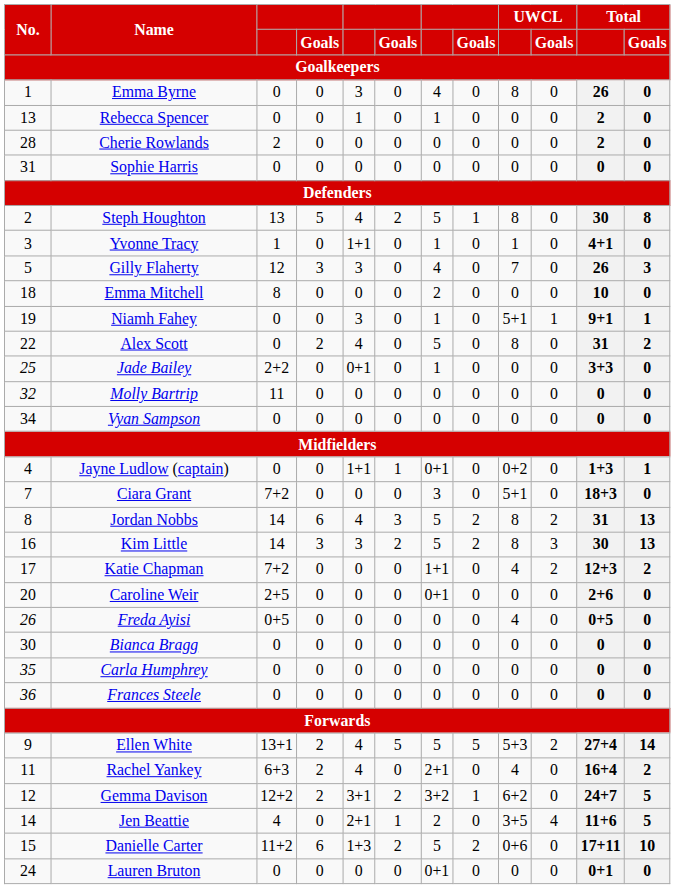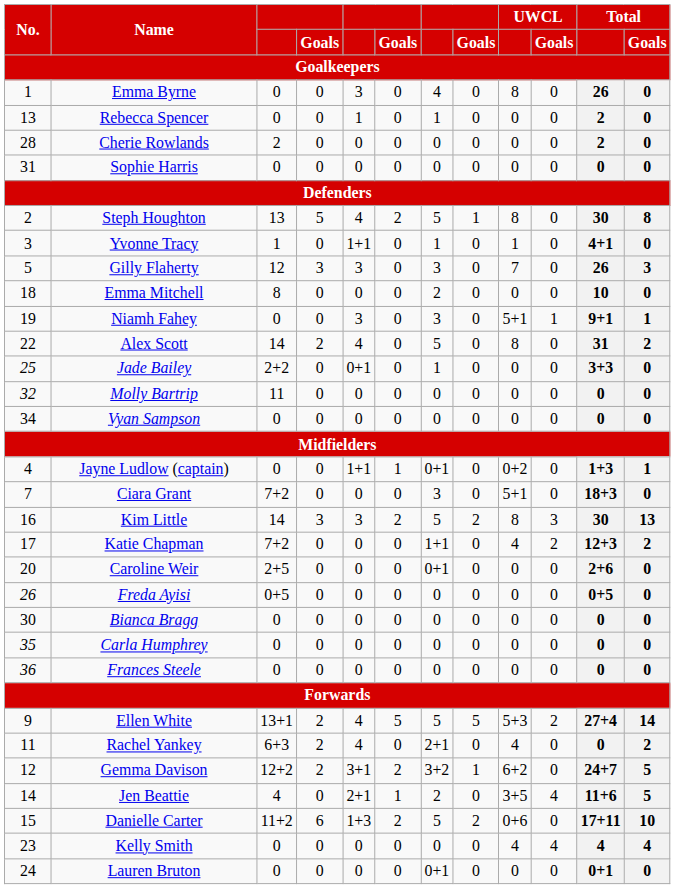 <table class="wikitable" style="text-align:center; font-size:100%; ">
 <tr>
 <th rowspan="2" style="background:#d50000; color:white; text-align:center; width:40px">No.</th>
 <th rowspan="2" style="background:#d50000; color:white; text-align:center;width:200px">Name</th>
 <th colspan="2" style="background:#d50000; color:white; text-align:center;"><a href='#'></a></th>
 <th colspan="2" style="background:#d50000; color:white; text-align:center;"><a href='#'></a></th>
 <th colspan="2" style="background:#d50000; color:white; text-align:center;"></th>
 <th colspan="2" style="background:#d50000; color:white; text-align:center;">UWCL</th>
 <th colspan="2" style="background:#d50000; color:white; text-align:center;">Total</th>
 </tr>
 <tr>
 <th style="background:#d50000; color:white; text-align:center;width=50px"></th>
 <th style="background:#d50000; color:white; text-align:center;width=50px">Goals</th>
 <th style="background:#d50000; color:white; text-align:center;width=50px"></th>
 <th style="background:#d50000; color:white; text-align:center;width=50px">Goals</th>
 <th style="background:#d50000; color:white; text-align:center;width=50px"></th>
 <th style="background:#d50000; color:white; text-align:center;width=50px">Goals</th>
 <th style="background:#d50000; color:white; text-align:center;width=50px"></th>
 <th style="background:#d50000; color:white; text-align:center;width=50px">Goals</th>
 <th style="background:#d50000; color:white; text-align:center;width=50px"></th>
 <th style="background:#d50000; color:white; text-align:center;width=50px">Goals</th>
 </tr>
 <tr>
 <th colspan="12" style="background:#d50000; color:white; text-align:center">Goalkeepers</th>
 </tr>
 <tr>
 <td>1</td>
 <td> <a href='#'>Emma Byrne</a></td>
 <td>0</td>
 <td>0</td>
 <td>3</td>
 <td>0</td>
 <td>4</td>
 <td>0</td>
 <td>8</td>
 <td>0</td>
 <th>26</th>
 <th>0</th>
 </tr>
 <tr>
 <td>13</td>
 <td><em></em> <a href='#'>Rebecca Spencer</a></td>
 <td>0</td>
 <td>0</td>
 <td>1</td>
 <td>0</td>
 <td>1</td>
 <td>0</td>
 <td>0</td>
 <td>0</td>
 <th>2</th>
 <th>0</th>
 </tr>
 <tr>
 <td>28</td>
 <td><em></em> <a href='#'>Cherie Rowlands</a></td>
 <td>2</td>
 <td>0</td>
 <td>0</td>
 <td>0</td>
 <td>0</td>
 <td>0</td>
 <td>0</td>
 <td>0</td>
 <th>2</th>
 <th>0</th>
 </tr>
 <tr>
 <td>31</td>
 <td> <a href='#'>Sophie Harris</a></td>
 <td>0</td>
 <td>0</td>
 <td>0</td>
 <td>0</td>
 <td>0</td>
 <td>0</td>
 <td>0</td>
 <td>0</td>
 <th>0</th>
 <th>0</th>
 </tr>
 <tr>
 <th colspan="12" style="background:#d50000; color:white; text-align:center">Defenders</th>
 </tr>
 <tr>
 <td>2</td>
 <td> <a href='#'>Steph Houghton</a></td>
 <td>13</td>
 <td>5</td>
 <td>4</td>
 <td>2</td>
 <td>5</td>
 <td>1</td>
 <td>8</td>
 <td>0</td>
 <th>30</th>
 <th>8</th>
 </tr>
 <tr>
 <td>3</td>
 <td> <a href='#'>Yvonne Tracy</a></td>
 <td>1</td>
 <td>0</td>
 <td>1+1</td>
 <td>0</td>
 <td>1</td>
 <td>0</td>
 <td>1</td>
 <td>0</td>
 <th>4+1</th>
 <th>0</th>
 </tr>
 <tr>
 <td>5</td>
 <td> <a href='#'>Gilly Flaherty</a></td>
 <td>12</td>
 <td>3</td>
 <td>3</td>
 <td>0</td>
-<td>4</td>
+<td>3</td>
 <td>0</td>
 <td>7</td>
 <td>0</td>
 <th>26</th>
 <th>3</th>
 </tr>
 <tr>
 <td>18</td>
 <td> <a href='#'>Emma Mitchell</a></td>
 <td>8</td>
 <td>0</td>
 <td>0</td>
 <td>0</td>
 <td>2</td>
 <td>0</td>
 <td>0</td>
 <td>0</td>
 <th>10</th>
 <th>0</th>
 </tr>
 <tr>
 <td>19</td>
 <td> <a href='#'>Niamh Fahey</a></td>
 <td>0</td>
 <td>0</td>
 <td>3</td>
 <td>0</td>
-<td>1</td>
+<td>3</td>
 <td>0</td>
 <td>5+1</td>
 <td>1</td>
 <th>9+1</th>
 <th>1</th>
 </tr>
 <tr>
 <td>22</td>
 <td> <a href='#'>Alex Scott</a></td>
-<td>0</td>
+<td>14</td>
 <td>2</td>
 <td>4</td>
 <td>0</td>
 <td>5</td>
 <td>0</td>
 <td>8</td>
 <td>0</td>
 <th>31</th>
 <th>2</th>
 </tr>
 <tr>
 <td><em>25</em></td>
 <td><em> <a href='#'>Jade Bailey</a></em></td>
 <td>2+2</td>
 <td>0</td>
 <td>0+1</td>
 <td>0</td>
 <td>1</td>
 <td>0</td>
 <td>0</td>
 <td>0</td>
 <th>3+3</th>
 <th>0</th>
 </tr>
 <tr>
 <td><em>32</em></td>
 <td><em> <a href='#'>Molly Bartrip</a></em></td>
 <td>11</td>
 <td>0</td>
 <td>0</td>
 <td>0</td>
 <td>0</td>
 <td>0</td>
 <td>0</td>
 <td>0</td>
 <th>0</th>
 <th>0</th>
 </tr>
 <tr>
 <td>34</td>
 <td><em> <a href='#'>Vyan Sampson</a></em></td>
 <td>0</td>
 <td>0</td>
 <td>0</td>
 <td>0</td>
 <td>0</td>
 <td>0</td>
 <td>0</td>
 <td>0</td>
 <th>0</th>
 <th>0</th>
 </tr>
 <tr>
 <th colspan="12" style="background:#d50000; color:white; text-align:center">Midfielders</th>
 </tr>
 <tr>
 <td>4</td>
 <td> <a href='#'>Jayne Ludlow</a> (<a href='#'>captain</a>)</td>
 <td>0</td>
 <td>0</td>
 <td>1+1</td>
 <td>1</td>
 <td>0+1</td>
 <td>0</td>
 <td>0+2</td>
 <td>0</td>
 <th>1+3</th>
 <th>1</th>
 </tr>
 <tr>
 <td>7</td>
 <td> <a href='#'>Ciara Grant</a></td>
 <td>7+2</td>
 <td>0</td>
 <td>0</td>
 <td>0</td>
 <td>3</td>
 <td>0</td>
 <td>5+1</td>
 <td>0</td>
 <th>18+3</th>
 <th>0</th>
 </tr>
 <tr>
-<td>8</td>
-<td> <a href='#'>Jordan Nobbs</a></td>
-<td>14</td>
-<td>6</td>
-<td>4</td>
-<td>3</td>
-<td>5</td>
-<td>2</td>
-<td>8</td>
-<td>2</td>
-<th>31</th>
-<th>13</th>
-</tr>
-<tr>
 <td>16</td>
 <td> <a href='#'>Kim Little</a></td>
 <td>14</td>
 <td>3</td>
 <td>3</td>
 <td>2</td>
 <td>5</td>
 <td>2</td>
 <td>8</td>
 <td>3</td>
 <th>30</th>
 <th>13</th>
 </tr>
 <tr>
 <td>17</td>
 <td><em></em> <a href='#'>Katie Chapman</a></td>
 <td>7+2</td>
 <td>0</td>
 <td>0</td>
 <td>0</td>
 <td>1+1</td>
 <td>0</td>
 <td>4</td>
 <td>2</td>
 <th>12+3</th>
 <th>2</th>
 </tr>
 <tr>
 <td>20</td>
 <td> <a href='#'>Caroline Weir</a></td>
 <td>2+5</td>
 <td>0</td>
 <td>0</td>
 <td>0</td>
 <td>0+1</td>
 <td>0</td>
 <td>0</td>
 <td>0</td>
 <th>2+6</th>
 <th>0</th>
 </tr>
 <tr>
 <td><em>26</em></td>
 <td><em> <a href='#'>Freda Ayisi</a></em></td>
 <td>0+5</td>
 <td>0</td>
 <td>0</td>
 <td>0</td>
 <td>0</td>
 <td>0</td>
-<td>4</td>
+<td>0</td>
 <td>0</td>
 <th>0+5</th>
 <th>0</th>
 </tr>
 <tr>
 <td>30</td>
 <td><em> <a href='#'>Bianca Bragg</a></em></td>
 <td>0</td>
 <td>0</td>
 <td>0</td>
 <td>0</td>
 <td>0</td>
 <td>0</td>
 <td>0</td>
 <td>0</td>
 <th>0</th>
 <th>0</th>
 </tr>
 <tr>
 <td><em>35</em></td>
 <td><em> <a href='#'>Carla Humphrey</a></em></td>
 <td>0</td>
 <td>0</td>
 <td>0</td>
 <td>0</td>
 <td>0</td>
 <td>0</td>
 <td>0</td>
 <td>0</td>
 <th>0</th>
 <th>0</th>
 </tr>
 <tr>
 <td><em>36</em></td>
 <td> <em><a href='#'>Frances Steele</a></em></td>
 <td>0</td>
 <td>0</td>
 <td>0</td>
 <td>0</td>
 <td>0</td>
 <td>0</td>
 <td>0</td>
 <td>0</td>
 <th>0</th>
 <th>0</th>
 </tr>
 <tr>
 <th colspan="12" style="background:#d50000; color:white; text-align:center">Forwards</th>
 </tr>
 <tr>
 <td>9</td>
 <td> <a href='#'>Ellen White</a></td>
 <td>13+1</td>
 <td>2</td>
 <td>4</td>
 <td>5</td>
 <td>5</td>
 <td>5</td>
 <td>5+3</td>
 <td>2</td>
 <th>27+4</th>
 <th>14</th>
 </tr>
 <tr>
 <td>11</td>
 <td> <a href='#'>Rachel Yankey</a></td>
 <td>6+3</td>
 <td>2</td>
 <td>4</td>
 <td>0</td>
 <td>2+1</td>
 <td>0</td>
 <td>4</td>
 <td>0</td>
-<th>16+4</th>
+<th>0</th>
 <th>2</th>
 </tr>
 <tr>
 <td>12</td>
 <td> <a href='#'>Gemma Davison</a></td>
 <td>12+2</td>
 <td>2</td>
 <td>3+1</td>
 <td>2</td>
 <td>3+2</td>
 <td>1</td>
 <td>6+2</td>
 <td>0</td>
 <th>24+7</th>
 <th>5</th>
 </tr>
 <tr>
 <td>14</td>
 <td> <a href='#'>Jen Beattie</a></td>
 <td>4</td>
 <td>0</td>
 <td>2+1</td>
 <td>1</td>
 <td>2</td>
 <td>0</td>
 <td>3+5</td>
 <td>4</td>
 <th>11+6</th>
 <th>5</th>
 </tr>
 <tr>
 <td>15</td>
 <td> <a href='#'>Danielle Carter</a></td>
 <td>11+2</td>
 <td>6</td>
 <td>1+3</td>
 <td>2</td>
 <td>5</td>
 <td>2</td>
 <td>0+6</td>
 <td>0</td>
 <th>17+11</th>
 <th>10</th>
 </tr>
 <tr>
+<td>23</td>
+<td> <a href='#'>Kelly Smith</a></td>
+<td>0</td>
+<td>0</td>
+<td>0</td>
+<td>0</td>
+<td>0</td>
+<td>0</td>
+<td>4</td>
+<td>4</td>
+<th>4</th>
+<th>4</th>
+</tr>
+<tr>
 <td>24</td>
 <td> <a href='#'>Lauren Bruton</a></td>
 <td>0</td>
 <td>0</td>
 <td>0</td>
 <td>0</td>
 <td>0+1</td>
 <td>0</td>
 <td>0</td>
 <td>0</td>
 <th>0+1</th>
 <th>0</th>
 </tr>
 </table>
